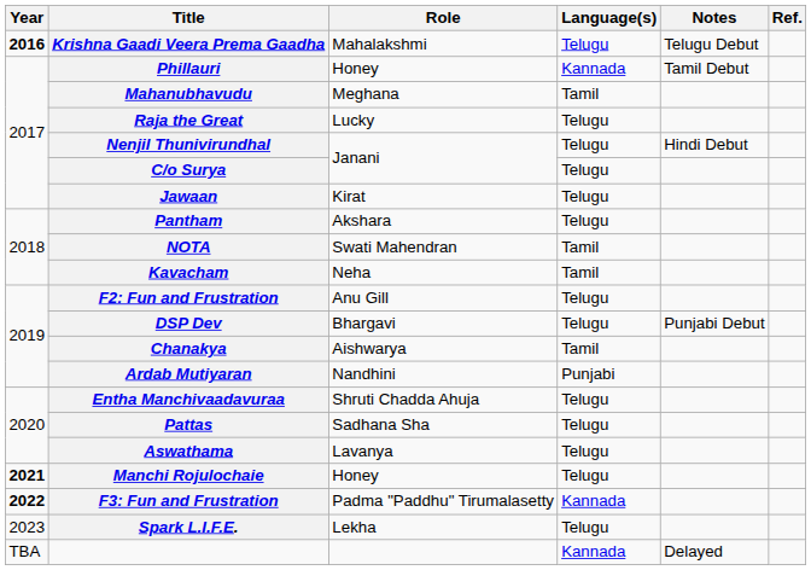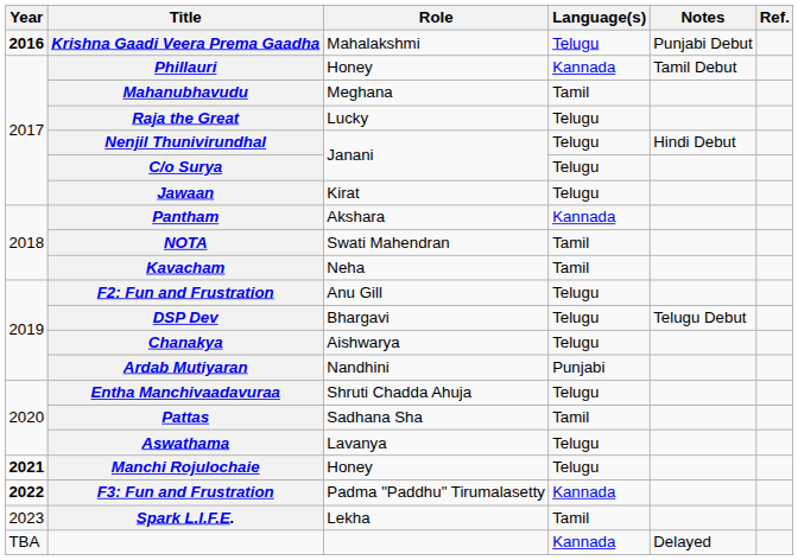 <table class="wikitable plainrowheaders sortable">
 <tr>
 <th scope="col">Year</th>
 <th scope="col">Title</th>
 <th scope="col">Role</th>
 <th scope="col">Language(s)</th>
 <th scope="col" class="unsortable">Notes</th>
 <th scope="col" class="unsortable">Ref.</th>
 </tr>
 <tr>
 <td><strong>2016</strong></td>
 <th scope="row"><em><a href='#'>Krishna Gaadi Veera Prema Gaadha</a></em></th>
 <td>Mahalakshmi</td>
 <td><a href='#'>Telugu</a></td>
-<td>Telugu Debut</td>
+<td>Punjabi Debut</td>
 <td></td>
 </tr>
 <tr>
 <td rowspan="6">2017</td>
 <th scope="row"><em><a href='#'>Phillauri</a></em></th>
 <td>Honey</td>
 <td><a href='#'>Kannada</a></td>
 <td>Tamil Debut</td>
 <td></td>
 </tr>
 <tr>
 <th scope="row"><em><a href='#'>Mahanubhavudu</a></em></th>
 <td>Meghana</td>
 <td>Tamil</td>
 <td></td>
 <td></td>
 </tr>
 <tr>
 <th scope="row"><em><a href='#'>Raja the Great</a></em></th>
 <td>Lucky</td>
 <td>Telugu</td>
 <td></td>
 <td></td>
 </tr>
 <tr>
 <th scope="row"><em><a href='#'>Nenjil Thunivirundhal</a></em></th>
 <td rowspan="2">Janani</td>
 <td>Telugu</td>
 <td>Hindi Debut</td>
 <td></td>
 </tr>
 <tr>
 <th scope="row"><em><a href='#'>C/o Surya</a></em></th>
 <td>Telugu</td>
 <td></td>
 <td></td>
 </tr>
 <tr>
 <th scope="row"><em><a href='#'>Jawaan</a></em></th>
 <td>Kirat</td>
 <td>Telugu</td>
 <td></td>
 <td></td>
 </tr>
 <tr>
 <td rowspan="3">2018</td>
 <th scope="row"><em><a href='#'>Pantham</a></em></th>
 <td>Akshara</td>
-<td>Telugu</td>
+<td><a href='#'>Kannada</a></td>
 <td></td>
 <td></td>
 </tr>
 <tr>
 <th rowspan="1" scope="row"><em><a href='#'>NOTA</a></em></th>
 <td>Swati Mahendran</td>
 <td>Tamil</td>
 <td></td>
 <td></td>
 </tr>
 <tr>
 <th scope="row"><em><a href='#'>Kavacham</a></em></th>
 <td>Neha</td>
 <td>Tamil</td>
 <td></td>
 <td></td>
 </tr>
 <tr>
 <td rowspan="4">2019</td>
 <th scope="row"><em><a href='#'>F2: Fun and Frustration</a></em></th>
 <td>Anu Gill</td>
 <td>Telugu</td>
 <td></td>
 <td></td>
 </tr>
 <tr>
 <th scope="row"><em><a href='#'>DSP Dev</a></em></th>
 <td>Bhargavi</td>
 <td>Telugu</td>
-<td>Punjabi Debut</td>
+<td>Telugu Debut</td>
 <td></td>
 </tr>
 <tr>
 <th scope="row"><em><a href='#'>Chanakya</a></em></th>
 <td>Aishwarya</td>
-<td>Tamil</td>
+<td>Telugu</td>
 <td></td>
 <td></td>
 </tr>
 <tr>
 <th scope="row"><em><a href='#'>Ardab Mutiyaran</a></em></th>
 <td>Nandhini</td>
 <td>Punjabi</td>
 <td></td>
 <td></td>
 </tr>
 <tr>
 <td rowspan="3">2020</td>
 <th scope="row"><em><a href='#'>Entha Manchivaadavuraa</a></em></th>
 <td>Shruti Chadda Ahuja</td>
 <td>Telugu</td>
 <td></td>
 <td></td>
 </tr>
 <tr>
 <th scope="row"><em><a href='#'>Pattas</a></em></th>
 <td>Sadhana Sha</td>
-<td>Telugu</td>
+<td>Tamil</td>
 <td></td>
 <td></td>
 </tr>
 <tr>
 <th scope="row"><em><a href='#'>Aswathama</a></em></th>
 <td>Lavanya</td>
 <td>Telugu</td>
 <td></td>
 <td></td>
 </tr>
 <tr>
 <td><strong>2021</strong></td>
 <th scope="row"><em><a href='#'>Manchi Rojulochaie</a></em></th>
 <td>Honey</td>
 <td>Telugu</td>
 <td></td>
 <td></td>
 </tr>
 <tr>
 <td><strong>2022</strong></td>
 <th scope="row"><em><a href='#'>F3: Fun and Frustration</a></em></th>
 <td>Padma "Paddhu" Tirumalasetty</td>
 <td><a href='#'>Kannada</a></td>
 <td></td>
 <td></td>
 </tr>
 <tr>
 <td>2023</td>
 <th scope="row"><em><a href='#'>Spark L.I.F.E</a>.</em></th>
 <td>Lekha</td>
-<td>Telugu</td>
+<td>Tamil</td>
 <td></td>
 <td></td>
 </tr>
 <tr>
 <td>TBA</td>
 <td> </td>
 <td></td>
 <td><a href='#'>Kannada</a></td>
 <td>Delayed</td>
 <td></td>
 </tr>
 </table>
